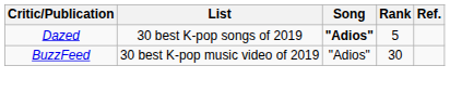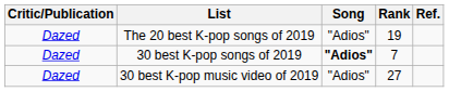 <table class="sortable wikitable">
 <tr>
 <th>Critic/Publication</th>
 <th>List</th>
 <th>Song</th>
 <th>Rank</th>
 <th>Ref.</th>
 </tr>
 <tr>
 <td align="center"><em><a href='#'>Dazed</a></em></td>
-<td align="center">30 best K-pop songs of 2019</td>
-<td align="center"><strong>"Adios"</strong></td>
-<td align="center">5</td>
+<td align="center">The 20 best K-pop songs of 2019</td>
+<td align="center">"Adios"</td>
+<td align="center">19</td>
 <td></td>
 </tr>
 <tr>
-<td align="center"><em><a href='#'>BuzzFeed</a></em></td>
+<td align="center"><em><a href='#'>Dazed</a></em></td>
+<td align="center">30 best K-pop songs of 2019</td>
+<td align="center"><strong>"Adios"</strong></td>
+<td align="center">7</td>
+<td></td>
+</tr>
+<tr>
+<td align="center"><em><a href='#'>Dazed</a></em></td>
 <td align="center">30 best K-pop music video of 2019</td>
 <td align="center">"Adios"</td>
-<td align="center">30</td>
+<td align="center">27</td>
 <td></td>
 </tr>
 </table>
